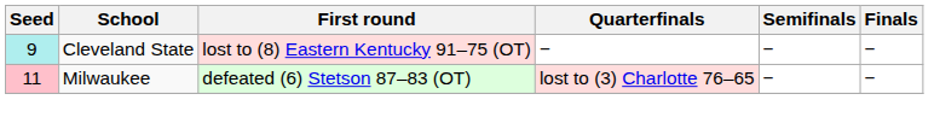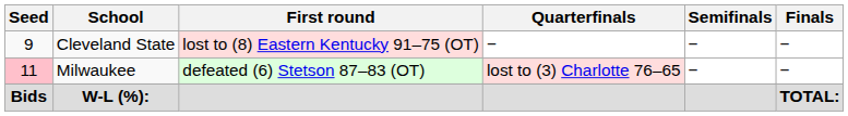 <table class="sortable wikitable" style="white-space:nowrap; font-size:100%;">
 <tr>
 <th>Seed</th>
 <th>School</th>
 <th>First round</th>
 <th>Quarterfinals</th>
 <th>Semifinals</th>
 <th>Finals</th>
 </tr>
 <tr>
-<td align=center style="background: paleturquoise;">9</td>
+<td align=center>9</td>
 <td>Cleveland State</td>
 <td style="background:#ffdddd;">lost to (8) <a href='#'>Eastern Kentucky</a> 91–75 (OT)</td>
 <td style="background:#fff;">−</td>
 <td style="background:#fff;">−</td>
 <td style="background:#fff;">−</td>
 </tr>
 <tr>
 <td align=center style="background: pink;">11</td>
 <td>Milwaukee</td>
 <td style="background:#ddffdd;">defeated (6) <a href='#'>Stetson</a> 87–83 (OT)</td>
 <td style="background:#ffdddd;">lost to (3) <a href='#'>Charlotte</a> 76–65</td>
 <td style="background:#fff;">−</td>
 <td style="background:#fff;">−</td>
 </tr>
 <tr>
 </tr>
+<tr class="sortbottom" style="text-align:center; background:#ddd;">
+<td><strong>Bids</strong></td>
+<td><strong>W-L (%):</strong></td>
+<td></td>
+<td></td>
+<td></td>
+<td><strong>TOTAL:</strong> </td>
+</tr>
 </table>
